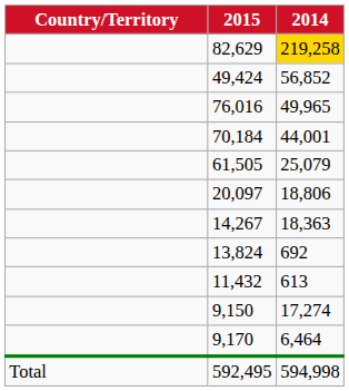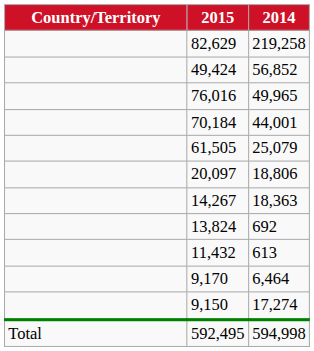 <table class="wikitable collapsible collapsed">
 <tr>
 </tr>
 <tr style="color:white;">
 <th style="width:170px; background:#ce1126;">Country/Territory</th>
 <th style="width:50px; background:#ce1126;">2015</th>
 <th style="width:50px; background:#ce1126;">2014</th>
 </tr>
 <tr>
 <td></td>
 <td>82,629</td>
-<td style="background: gold;">219,258</td>
+<td>219,258</td>
 </tr>
 <tr>
 <td></td>
 <td>49,424</td>
 <td>56,852</td>
 </tr>
 <tr>
 <td></td>
 <td>76,016</td>
 <td>49,965</td>
 </tr>
 <tr>
 <td></td>
 <td>70,184</td>
 <td>44,001</td>
 </tr>
 <tr>
 <td></td>
 <td>61,505</td>
 <td>25,079</td>
 </tr>
 <tr>
 <td></td>
 <td>20,097</td>
 <td>18,806</td>
 </tr>
 <tr>
 <td></td>
 <td>14,267</td>
 <td>18,363</td>
 </tr>
 <tr>
 <td></td>
 <td>13,824</td>
 <td>692</td>
 </tr>
 <tr>
 <td></td>
 <td>11,432</td>
 <td>613</td>
 </tr>
 <tr>
 <td></td>
-<td>9,150</td>
-<td>17,274</td>
+<td>9,170</td>
+<td>6,464</td>
 </tr>
 <tr>
 <td></td>
-<td>9,170</td>
-<td>6,464</td>
+<td>9,150</td>
+<td>17,274</td>
 </tr>
 <tr style="border-top:3px solid green">
 <td>Total</td>
 <td>592,495</td>
 <td>594,998</td>
 </tr>
 </table>
